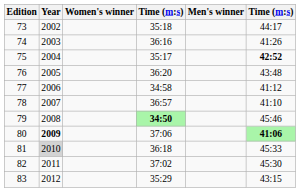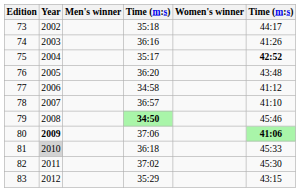 <table class="wikitable" style="text-align:center">
 <tr>
 <th>Edition</th>
 <th>Year</th>
+<th>Men's winner</th>
+<th>Time (<a href='#'>m</a>:<a href='#'>s</a>)</th>
 <th>Women's winner</th>
-<th>Time (<a href='#'>m</a>:<a href='#'>s</a>)</th>
-<th>Men's winner</th>
 <th>Time (<a href='#'>m</a>:<a href='#'>s</a>)</th>
 </tr>
 <tr>
 <td>73</td>
 <td>2002</td>
 <td align=left></td>
 <td>35:18</td>
 <td align=left></td>
 <td>44:17</td>
 </tr>
 <tr>
 <td>74</td>
 <td>2003</td>
 <td align=left></td>
 <td>36:16</td>
 <td align=left></td>
 <td>41:26</td>
 </tr>
 <tr>
 <td>75</td>
 <td>2004</td>
 <td align=left></td>
 <td>35:17</td>
 <td align=left></td>
 <td><strong>42:52</strong></td>
 </tr>
 <tr>
 <td>76</td>
 <td>2005</td>
 <td align=left></td>
 <td>36:20</td>
 <td align=left></td>
 <td>43:48</td>
 </tr>
 <tr>
 <td>77</td>
 <td>2006</td>
 <td align=left></td>
 <td>34:58</td>
 <td align=left></td>
 <td>41:12</td>
 </tr>
 <tr>
 <td>78</td>
 <td>2007</td>
 <td align=left></td>
 <td>36:57</td>
 <td align=left></td>
 <td>41:10</td>
 </tr>
 <tr>
 <td>79</td>
 <td>2008</td>
 <td align=left></td>
 <td bgcolor=#A9F5A9><strong>34:50</strong></td>
 <td align=left></td>
 <td>45:46</td>
 </tr>
 <tr>
 <td>80</td>
 <td><strong>2009</strong></td>
 <td align=left></td>
 <td>37:06</td>
 <td align=left></td>
 <td bgcolor=#A9F5A9><strong>41:06</strong></td>
 </tr>
 <tr>
 <td>81</td>
 <td style="background: lightgrey;">2010</td>
 <td align=left></td>
 <td>36:18</td>
 <td align=left></td>
 <td>45:33</td>
 </tr>
 <tr>
 <td>82</td>
 <td>2011</td>
 <td align=left></td>
 <td>37:02</td>
 <td align=left></td>
 <td>45:30</td>
 </tr>
 <tr>
 <td>83</td>
 <td>2012</td>
 <td align=left></td>
 <td>35:29</td>
 <td align=left></td>
 <td>43:15</td>
 </tr>
 </table>
